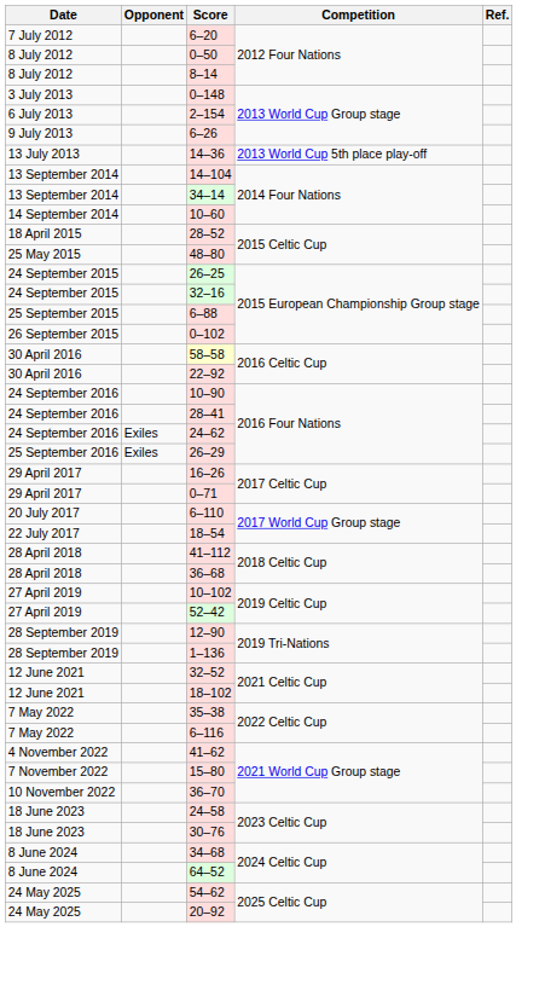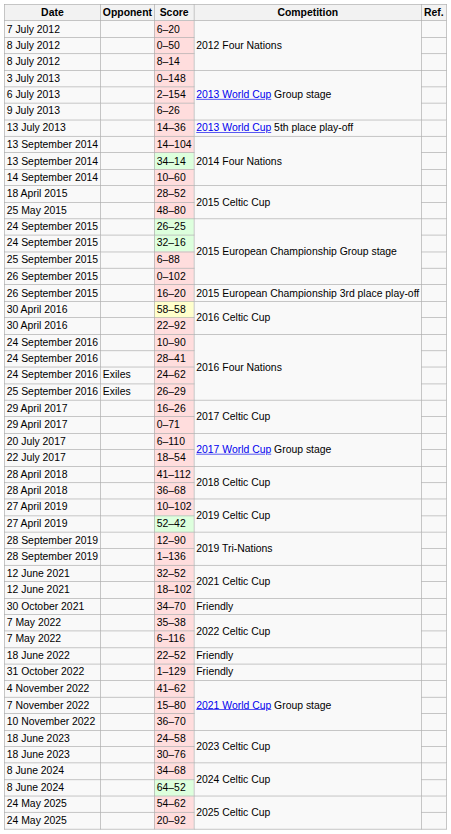 <table class="wikitable defaultcenter col2left">
 <tr>
 <th>Date</th>
 <th>Opponent</th>
 <th class=unsortable>Score</th>
 <th class=unsortable>Competition</th>
 <th class=unsortable>Ref.</th>
 </tr>
 <tr>
 <td>7 July 2012</td>
 <td></td>
 <td style="background:#ffdddd;">6–20</td>
 <td rowspan=3>2012 Four Nations</td>
 <td></td>
 </tr>
 <tr>
 <td>8 July 2012</td>
 <td></td>
 <td style="background:#ffdddd;">0–50</td>
 <td></td>
 </tr>
 <tr>
 <td>8 July 2012</td>
 <td></td>
 <td style="background:#ffdddd;">8–14</td>
 <td></td>
 </tr>
 <tr>
 <td>3 July 2013</td>
 <td></td>
 <td style="background:#ffdddd;">0–148</td>
 <td rowspan=3><a href='#'>2013 World Cup</a> Group stage</td>
 <td></td>
 </tr>
 <tr>
 <td>6 July 2013</td>
 <td></td>
 <td style="background:#ffdddd;">2–154</td>
 <td></td>
 </tr>
 <tr>
 <td>9 July 2013</td>
 <td></td>
 <td style="background:#ffdddd;">6–26</td>
 <td></td>
 </tr>
 <tr>
 <td>13 July 2013</td>
 <td></td>
 <td style="background:#ffdddd;">14–36</td>
 <td><a href='#'>2013 World Cup</a> 5th place play-off</td>
 <td></td>
 </tr>
 <tr>
 <td>13 September 2014</td>
 <td></td>
 <td style="background:#ffdddd;">14–104</td>
 <td rowspan=3>2014 Four Nations</td>
 <td></td>
 </tr>
 <tr>
 <td>13 September 2014</td>
 <td></td>
 <td style="background:#ddffdd;">34–14</td>
 <td></td>
 </tr>
 <tr>
 <td>14 September 2014</td>
 <td></td>
 <td style="background:#ffdddd;">10–60</td>
 <td></td>
 </tr>
 <tr>
 <td>18 April 2015</td>
 <td></td>
 <td style="background:#ffdddd;">28–52</td>
 <td rowspan=2>2015 Celtic Cup</td>
 <td></td>
 </tr>
 <tr>
 <td>25 May 2015</td>
 <td></td>
 <td style="background:#ffdddd;">48–80</td>
 <td></td>
 </tr>
 <tr>
 <td>24 September 2015</td>
 <td></td>
 <td style="background:#ddffdd;">26–25</td>
 <td rowspan=4>2015 European Championship Group stage</td>
 <td></td>
 </tr>
 <tr>
 <td>24 September 2015</td>
 <td></td>
 <td style="background:#ddffdd;">32–16</td>
 <td></td>
 </tr>
 <tr>
 <td>25 September 2015</td>
 <td></td>
 <td style="background:#ffdddd;">6–88</td>
 <td></td>
 </tr>
 <tr>
 <td>26 September 2015</td>
 <td></td>
 <td style="background:#ffdddd;">0–102</td>
+<td></td>
+</tr>
+<tr>
+<td>26 September 2015</td>
+<td></td>
+<td style="background:#ffdddd;">16–20</td>
+<td>2015 European Championship 3rd place play-off</td>
 <td></td>
 </tr>
 <tr>
 <td>30 April 2016</td>
 <td></td>
 <td style="background:#ffffcc;">58–58</td>
 <td rowspan=2>2016 Celtic Cup</td>
 <td></td>
 </tr>
 <tr>
 <td>30 April 2016</td>
 <td></td>
 <td style="background:#ffdddd;">22–92</td>
 <td></td>
 </tr>
 <tr>
 <td>24 September 2016</td>
 <td></td>
 <td style="background:#ffdddd;">10–90</td>
 <td rowspan=4>2016 Four Nations</td>
 <td></td>
 </tr>
 <tr>
 <td>24 September 2016</td>
 <td></td>
 <td style="background:#ffdddd;">28–41</td>
 <td></td>
 </tr>
 <tr>
 <td>24 September 2016</td>
 <td>Exiles</td>
 <td style="background:#ffdddd;">24–62</td>
 <td></td>
 </tr>
 <tr>
 <td>25 September 2016</td>
 <td>Exiles</td>
 <td style="background:#ffdddd;">26–29</td>
 <td></td>
 </tr>
 <tr>
 <td>29 April 2017</td>
 <td></td>
 <td style="background:#ffdddd;">16–26</td>
 <td rowspan=2>2017 Celtic Cup</td>
 <td></td>
 </tr>
 <tr>
 <td>29 April 2017</td>
 <td></td>
 <td style="background:#ffdddd;">0–71</td>
 <td></td>
 </tr>
 <tr>
 <td>20 July 2017</td>
 <td></td>
 <td style="background:#ffdddd;">6–110</td>
 <td rowspan=2><a href='#'>2017 World Cup</a> Group stage</td>
 <td></td>
 </tr>
 <tr>
 <td>22 July 2017</td>
 <td></td>
 <td style="background:#ffdddd;">18–54</td>
 <td></td>
 </tr>
 <tr>
 <td>28 April 2018</td>
 <td></td>
 <td style="background:#ffdddd;">41–112</td>
 <td rowspan=2>2018 Celtic Cup</td>
 <td></td>
 </tr>
 <tr>
 <td>28 April 2018</td>
 <td></td>
 <td style="background:#ffdddd;">36–68</td>
 <td></td>
 </tr>
 <tr>
 <td>27 April 2019</td>
 <td></td>
 <td style="background:#ffdddd;">10–102</td>
 <td rowspan=2>2019 Celtic Cup</td>
 <td></td>
 </tr>
 <tr>
 <td>27 April 2019</td>
 <td></td>
 <td style="background:#ddffdd;">52–42</td>
 <td></td>
 </tr>
 <tr>
 <td>28 September 2019</td>
 <td></td>
 <td style="background:#ffdddd;">12–90</td>
 <td rowspan=2>2019 Tri-Nations</td>
 <td></td>
 </tr>
 <tr>
 <td>28 September 2019</td>
 <td></td>
 <td style="background:#ffdddd;">1–136</td>
 <td></td>
 </tr>
 <tr>
 <td>12 June 2021</td>
 <td></td>
 <td style="background:#ffdddd;">32–52</td>
 <td rowspan=2>2021 Celtic Cup</td>
 <td></td>
 </tr>
 <tr>
 <td>12 June 2021</td>
 <td></td>
 <td style="background:#ffdddd;">18–102</td>
 <td></td>
 </tr>
 <tr>
+<td>30 October 2021</td>
+<td></td>
+<td style="background:#ffdddd;">34–70</td>
+<td>Friendly</td>
+<td></td>
+</tr>
+<tr>
 <td>7 May 2022</td>
 <td></td>
 <td style="background:#ffdddd;">35–38</td>
 <td rowspan=2>2022 Celtic Cup</td>
 <td></td>
 </tr>
 <tr>
 <td>7 May 2022</td>
 <td></td>
 <td style="background:#ffdddd;">6–116</td>
+<td></td>
+</tr>
+<tr>
+<td>18 June 2022</td>
+<td></td>
+<td style="background:#ffdddd;">22–52</td>
+<td>Friendly</td>
+<td></td>
+</tr>
+<tr>
+<td>31 October 2022</td>
+<td></td>
+<td style="background:#ffdddd;">1–129</td>
+<td>Friendly</td>
 <td></td>
 </tr>
 <tr>
 <td>4 November 2022</td>
 <td></td>
 <td style="background:#ffdddd;">41–62</td>
 <td rowspan=3><a href='#'>2021 World Cup</a> Group stage</td>
 <td></td>
 </tr>
 <tr>
 <td>7 November 2022</td>
 <td></td>
 <td style="background:#ffdddd;">15–80</td>
 <td></td>
 </tr>
 <tr>
 <td>10 November 2022</td>
 <td></td>
 <td style="background:#ffdddd;">36–70</td>
 <td></td>
 </tr>
 <tr>
 <td>18 June 2023</td>
 <td></td>
 <td style="background:#ffdddd;">24–58</td>
 <td rowspan=2>2023 Celtic Cup</td>
 <td></td>
 </tr>
 <tr>
 <td>18 June 2023</td>
 <td></td>
 <td style="background:#ffdddd;">30–76</td>
 <td></td>
 </tr>
 <tr>
 <td>8 June 2024</td>
 <td></td>
 <td style="background:#ffdddd;">34–68</td>
 <td rowspan=2>2024 Celtic Cup</td>
 <td></td>
 </tr>
 <tr>
 <td>8 June 2024</td>
 <td></td>
 <td style="background:#ddffdd;">64–52</td>
 <td></td>
 </tr>
 <tr>
 <td>24 May 2025</td>
 <td></td>
 <td style="background:#ffdddd;">54–62</td>
 <td rowspan=2>2025 Celtic Cup</td>
 <td></td>
 </tr>
 <tr>
 <td>24 May 2025</td>
 <td></td>
 <td style="background:#ffdddd;">20–92</td>
 <td></td>
 </tr>
 </table>
